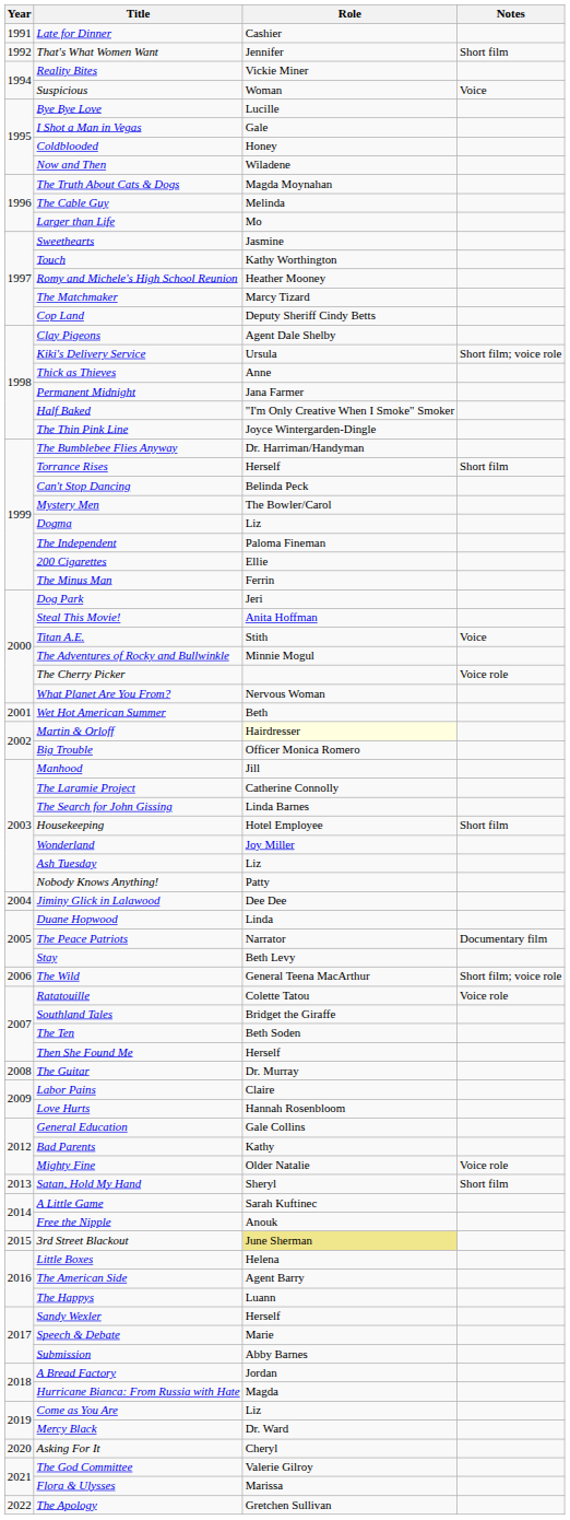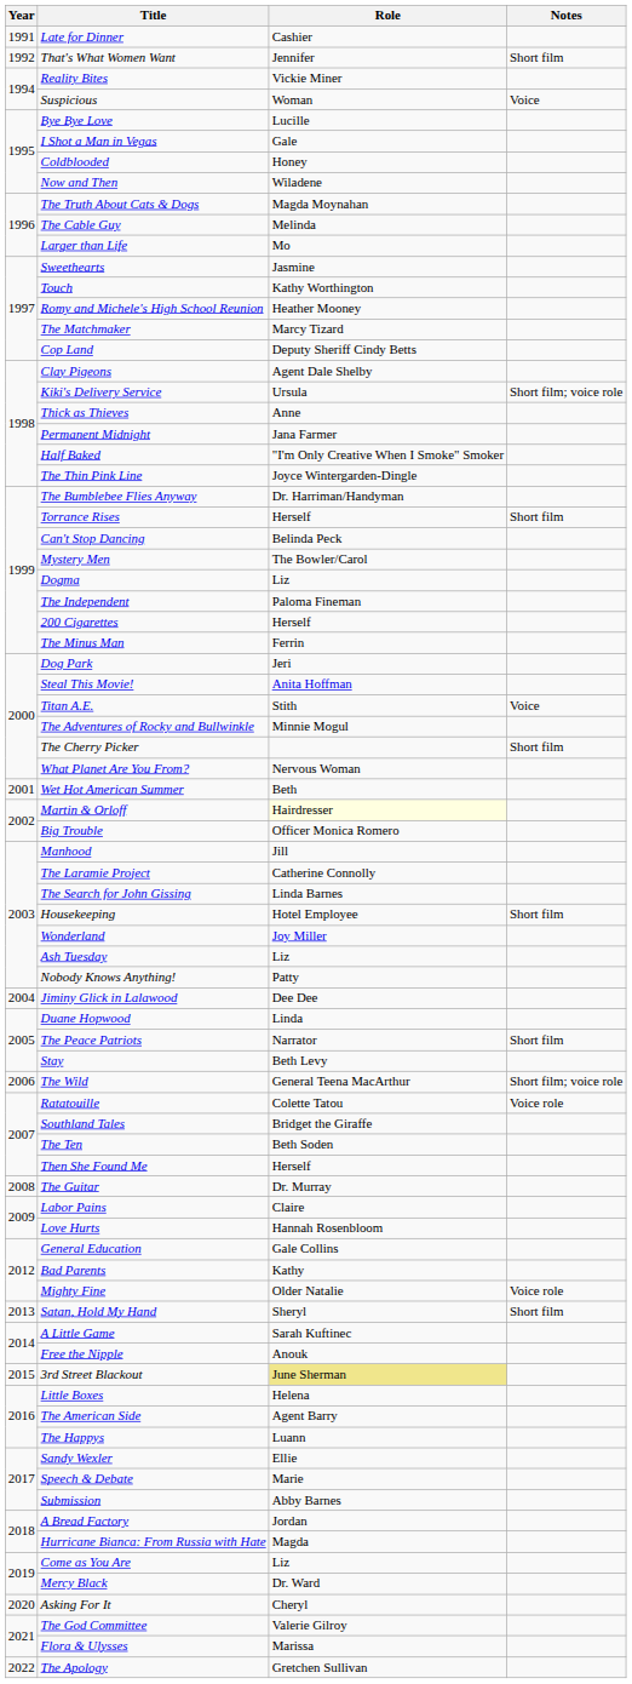 <table class="wikitable sortable">
 <tr>
 <th scope="col">Year</th>
 <th scope="col">Title</th>
 <th scope="col">Role</th>
 <th scope="col" class="unsortable">Notes</th>
 </tr>
 <tr>
 <td>1991</td>
 <td scope="row"><em><a href='#'>Late for Dinner</a></em></td>
 <td>Cashier</td>
 <td></td>
 </tr>
 <tr>
 <td>1992</td>
 <td scope="row"><em>That's What Women Want</em></td>
 <td>Jennifer</td>
 <td>Short film</td>
 </tr>
 <tr>
 <td rowspan=2>1994</td>
 <td scope="row"><em><a href='#'>Reality Bites</a></em></td>
 <td>Vickie Miner</td>
 <td></td>
 </tr>
 <tr>
 <td scope="row"><em>Suspicious</em></td>
 <td>Woman</td>
 <td>Voice</td>
 </tr>
 <tr>
 <td rowspan=4>1995</td>
 <td scope="row"><em><a href='#'>Bye Bye Love</a></em></td>
 <td>Lucille</td>
 <td></td>
 </tr>
 <tr>
 <td scope="row"><em><a href='#'>I Shot a Man in Vegas</a></em></td>
 <td>Gale</td>
 <td></td>
 </tr>
 <tr>
 <td scope="row"><em><a href='#'>Coldblooded</a></em></td>
 <td>Honey</td>
 <td></td>
 </tr>
 <tr>
 <td scope="row"><em><a href='#'>Now and Then</a></em></td>
 <td>Wiladene</td>
 <td></td>
 </tr>
 <tr>
 <td rowspan=3>1996</td>
 <td scope="row"><em><a href='#'>The Truth About Cats & Dogs</a></em></td>
 <td>Magda Moynahan</td>
 <td></td>
 </tr>
 <tr>
 <td scope="row"><em><a href='#'>The Cable Guy</a></em></td>
 <td>Melinda</td>
 <td></td>
 </tr>
 <tr>
 <td scope="row"><em><a href='#'>Larger than Life</a></em></td>
 <td>Mo</td>
 <td></td>
 </tr>
 <tr>
 <td rowspan=5>1997</td>
 <td scope="row"><em><a href='#'>Sweethearts</a></em></td>
 <td>Jasmine</td>
 <td></td>
 </tr>
 <tr>
 <td scope="row"><em><a href='#'>Touch</a></em></td>
 <td>Kathy Worthington</td>
 <td></td>
 </tr>
 <tr>
 <td scope="row"><em><a href='#'>Romy and Michele's High School Reunion</a></em></td>
 <td>Heather Mooney</td>
 <td></td>
 </tr>
 <tr>
 <td scope="row"><em><a href='#'>The Matchmaker</a></em></td>
 <td>Marcy Tizard</td>
 <td></td>
 </tr>
 <tr>
 <td scope="row"><em><a href='#'>Cop Land</a></em></td>
 <td>Deputy Sheriff Cindy Betts</td>
 <td></td>
 </tr>
 <tr>
 <td rowspan=6>1998</td>
 <td scope="row"><em><a href='#'>Clay Pigeons</a></em></td>
 <td>Agent Dale Shelby</td>
 <td></td>
 </tr>
 <tr>
 <td scope="row"><em><a href='#'>Kiki's Delivery Service</a></em></td>
 <td>Ursula</td>
 <td>Short film; voice role</td>
 </tr>
 <tr>
 <td scope="row"><em><a href='#'>Thick as Thieves</a></em></td>
 <td>Anne</td>
 <td></td>
 </tr>
 <tr>
 <td scope="row"><em><a href='#'>Permanent Midnight</a></em></td>
 <td>Jana Farmer</td>
 <td></td>
 </tr>
 <tr>
 <td scope="row"><em><a href='#'>Half Baked</a></em></td>
 <td>"I'm Only Creative When I Smoke" Smoker</td>
 <td></td>
 </tr>
 <tr>
 <td scope="row"><em><a href='#'>The Thin Pink Line</a></em></td>
 <td>Joyce Wintergarden-Dingle</td>
 <td></td>
 </tr>
 <tr>
 <td rowspan=8>1999</td>
 <td scope="row"><em><a href='#'>The Bumblebee Flies Anyway</a></em></td>
 <td>Dr. Harriman/Handyman</td>
 <td></td>
 </tr>
 <tr>
 <td scope="row"><em><a href='#'>Torrance Rises</a></em></td>
 <td>Herself</td>
 <td>Short film</td>
 </tr>
 <tr>
 <td scope="row"><em><a href='#'>Can't Stop Dancing</a></em></td>
 <td>Belinda Peck</td>
 <td></td>
 </tr>
 <tr>
 <td scope="row"><em><a href='#'>Mystery Men</a></em></td>
 <td>The Bowler/Carol</td>
 <td></td>
 </tr>
 <tr>
 <td scope="row"><em><a href='#'>Dogma</a></em></td>
 <td>Liz</td>
 <td></td>
 </tr>
 <tr>
 <td scope="row"><em><a href='#'>The Independent</a></em></td>
 <td>Paloma Fineman</td>
 <td></td>
 </tr>
 <tr>
 <td scope="row"><em><a href='#'>200 Cigarettes</a></em></td>
-<td>Ellie</td>
+<td>Herself</td>
 <td></td>
 </tr>
 <tr>
 <td scope="row"><em><a href='#'>The Minus Man</a></em></td>
 <td>Ferrin</td>
 <td></td>
 </tr>
 <tr>
 <td rowspan=6>2000</td>
 <td scope="row"><em><a href='#'>Dog Park</a></em></td>
 <td>Jeri</td>
 <td></td>
 </tr>
 <tr>
 <td scope="row"><em><a href='#'>Steal This Movie!</a></em></td>
 <td><a href='#'>Anita Hoffman</a></td>
 <td></td>
 </tr>
 <tr>
 <td scope="row"><em><a href='#'>Titan A.E.</a></em></td>
 <td>Stith</td>
 <td>Voice</td>
 </tr>
 <tr>
 <td scope="row"><em><a href='#'>The Adventures of Rocky and Bullwinkle</a></em></td>
 <td>Minnie Mogul</td>
 <td></td>
 </tr>
 <tr>
 <td scope="row"><em>The Cherry Picker</em></td>
 <td></td>
-<td>Voice role</td>
+<td>Short film</td>
 </tr>
 <tr>
 <td scope="row"><em><a href='#'>What Planet Are You From?</a></em></td>
 <td>Nervous Woman</td>
 <td></td>
 </tr>
 <tr>
 <td>2001</td>
 <td scope="row"><em><a href='#'>Wet Hot American Summer</a></em></td>
 <td>Beth</td>
 <td></td>
 </tr>
 <tr>
 <td rowspan=2>2002</td>
 <td scope="row"><em><a href='#'>Martin & Orloff</a></em></td>
 <td style="background: lightyellow;">Hairdresser</td>
 <td></td>
 </tr>
 <tr>
 <td scope="row"><em><a href='#'>Big Trouble</a></em></td>
 <td>Officer Monica Romero</td>
 <td></td>
 </tr>
 <tr>
 <td rowspan=7>2003</td>
 <td scope="row"><em><a href='#'>Manhood</a></em></td>
 <td>Jill</td>
 <td></td>
 </tr>
 <tr>
 <td scope="row"><em><a href='#'>The Laramie Project</a></em></td>
 <td>Catherine Connolly</td>
 <td></td>
 </tr>
 <tr>
 <td scope="row"><em><a href='#'>The Search for John Gissing</a></em></td>
 <td>Linda Barnes</td>
 <td></td>
 </tr>
 <tr>
 <td scope="row"><em>Housekeeping</em></td>
 <td>Hotel Employee</td>
 <td>Short film</td>
 </tr>
 <tr>
 <td scope="row"><em><a href='#'>Wonderland</a></em></td>
 <td><a href='#'>Joy Miller</a></td>
 <td></td>
 </tr>
 <tr>
 <td scope="row"><em><a href='#'>Ash Tuesday</a></em></td>
 <td>Liz</td>
 <td></td>
 </tr>
 <tr>
 <td scope="row"><em>Nobody Knows Anything!</em></td>
 <td>Patty</td>
 <td></td>
 </tr>
 <tr>
 <td>2004</td>
 <td scope="row"><em><a href='#'>Jiminy Glick in Lalawood</a></em></td>
 <td>Dee Dee</td>
 <td></td>
 </tr>
 <tr>
 <td rowspan=3>2005</td>
 <td scope="row"><em><a href='#'>Duane Hopwood</a></em></td>
 <td>Linda</td>
 <td></td>
 </tr>
 <tr>
 <td scope="row"><em><a href='#'>The Peace Patriots</a></em></td>
 <td>Narrator</td>
-<td>Documentary film</td>
+<td>Short film</td>
 </tr>
 <tr>
 <td scope="row"><em><a href='#'>Stay</a></em></td>
 <td>Beth Levy</td>
 <td></td>
 </tr>
 <tr>
 <td>2006</td>
 <td scope="row"><em><a href='#'>The Wild</a></em></td>
 <td>General Teena MacArthur</td>
 <td>Short film; voice role</td>
 </tr>
 <tr>
 <td rowspan=4>2007</td>
 <td scope="row"><em><a href='#'>Ratatouille</a></em></td>
 <td>Colette Tatou</td>
 <td>Voice role</td>
 </tr>
 <tr>
 <td scope="row"><em><a href='#'>Southland Tales</a></em></td>
 <td>Bridget the Giraffe</td>
 <td></td>
 </tr>
 <tr>
 <td scope="row"><em><a href='#'>The Ten</a></em></td>
 <td>Beth Soden</td>
 <td></td>
 </tr>
 <tr>
 <td scope="row"><em><a href='#'>Then She Found Me</a></em></td>
 <td>Herself</td>
 <td></td>
 </tr>
 <tr>
 <td>2008</td>
 <td scope="row"><em><a href='#'>The Guitar</a></em></td>
 <td>Dr. Murray</td>
 <td></td>
 </tr>
 <tr>
 <td rowspan=2>2009</td>
 <td scope="row"><em><a href='#'>Labor Pains</a></em></td>
 <td>Claire</td>
 <td></td>
 </tr>
 <tr>
 <td scope="row"><em><a href='#'>Love Hurts</a></em></td>
 <td>Hannah Rosenbloom</td>
 <td></td>
 </tr>
 <tr>
 <td rowspan=3>2012</td>
 <td scope="row"><em><a href='#'>General Education</a></em></td>
 <td>Gale Collins</td>
 <td></td>
 </tr>
 <tr>
 <td scope="row"><em><a href='#'>Bad Parents</a></em></td>
 <td>Kathy</td>
 <td></td>
 </tr>
 <tr>
 <td scope="row"><em><a href='#'>Mighty Fine</a></em></td>
 <td>Older Natalie</td>
 <td>Voice role</td>
 </tr>
 <tr>
 <td>2013</td>
 <td scope="row"><em><a href='#'>Satan, Hold My Hand</a></em></td>
 <td>Sheryl</td>
 <td>Short film</td>
 </tr>
 <tr>
 <td rowspan=2>2014</td>
 <td scope="row"><em><a href='#'>A Little Game</a></em></td>
 <td>Sarah Kuftinec</td>
 <td></td>
 </tr>
 <tr>
 <td scope="row"><em><a href='#'>Free the Nipple</a></em></td>
 <td>Anouk</td>
 <td></td>
 </tr>
 <tr>
 <td>2015</td>
 <td scope="row"><em>3rd Street Blackout</em></td>
 <td style="background: khaki;">June Sherman</td>
 <td></td>
 </tr>
 <tr>
 <td rowspan=3>2016</td>
 <td scope="row"><em><a href='#'>Little Boxes</a></em></td>
 <td>Helena</td>
 <td></td>
 </tr>
 <tr>
 <td scope="row"><em><a href='#'>The American Side</a></em></td>
 <td>Agent Barry</td>
 <td></td>
 </tr>
 <tr>
 <td scope="row"><em><a href='#'>The Happys</a></em></td>
 <td>Luann</td>
 <td></td>
 </tr>
 <tr>
 <td rowspan=3>2017</td>
 <td scope="row"><em><a href='#'>Sandy Wexler</a></em></td>
-<td>Herself</td>
+<td>Ellie</td>
 <td></td>
 </tr>
 <tr>
 <td scope="row"><em><a href='#'>Speech & Debate</a></em></td>
 <td>Marie</td>
 <td></td>
 </tr>
 <tr>
 <td scope="row"><em><a href='#'>Submission</a></em></td>
 <td>Abby Barnes</td>
 <td></td>
 </tr>
 <tr>
 <td rowspan=2>2018</td>
 <td scope="row"><em><a href='#'>A Bread Factory</a></em></td>
 <td>Jordan</td>
 <td></td>
 </tr>
 <tr>
 <td scope="row"><em><a href='#'>Hurricane Bianca: From Russia with Hate</a></em></td>
 <td>Magda</td>
 <td></td>
 </tr>
 <tr>
 <td rowspan=2>2019</td>
 <td scope="row"><em><a href='#'>Come as You Are</a></em></td>
 <td>Liz</td>
 <td></td>
 </tr>
 <tr>
 <td scope="row"><em><a href='#'>Mercy Black</a></em></td>
 <td>Dr. Ward</td>
 <td></td>
 </tr>
 <tr>
 <td rowspan=1>2020</td>
 <td scope="row"><em>Asking For It</em></td>
 <td>Cheryl</td>
 <td></td>
 </tr>
 <tr>
 <td rowspan=2>2021</td>
 <td scope="row"><em><a href='#'>The God Committee</a></em></td>
 <td>Valerie Gilroy</td>
 <td></td>
 </tr>
 <tr>
 <td scope="row"><em><a href='#'>Flora & Ulysses</a></em></td>
 <td>Marissa</td>
 <td></td>
 </tr>
 <tr>
 <td>2022</td>
 <td scope="row"><em><a href='#'>The Apology</a></em></td>
 <td>Gretchen Sullivan</td>
 <td></td>
 </tr>
 </table>
